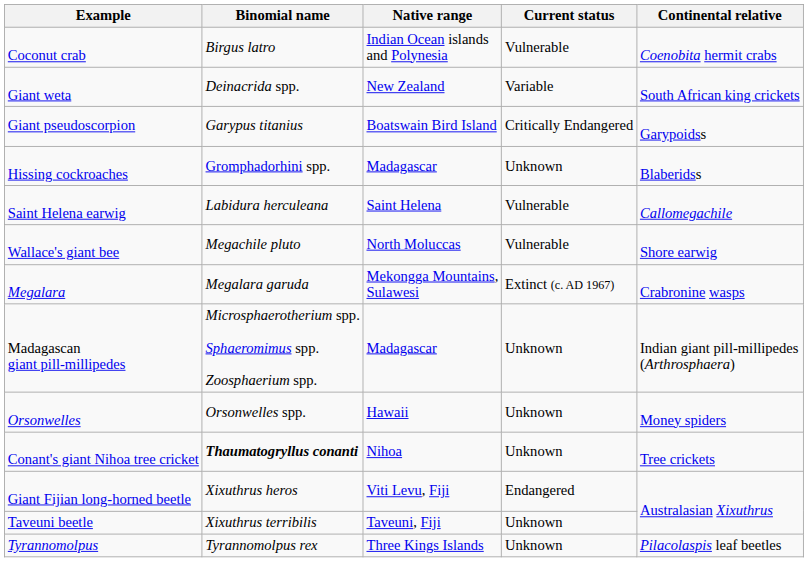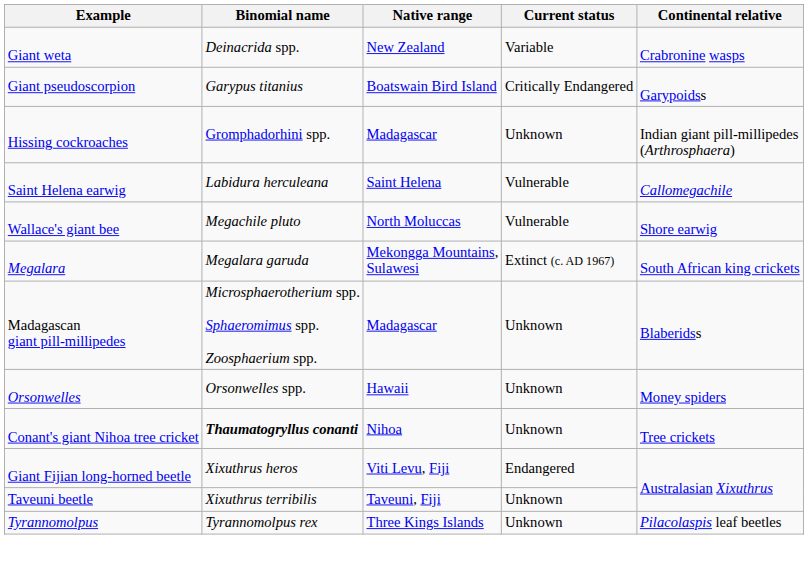 <table class=wikitable>
 <tr>
 <th>Example</th>
 <th>Binomial name</th>
 <th>Native range</th>
 <th>Current status</th>
 <th>Continental relative</th>
 </tr>
 <tr>
-<td><br><a href='#'>Coconut crab</a></td>
-<td><em>Birgus latro</em></td>
-<td><a href='#'>Indian Ocean</a> islands<br>and <a href='#'>Polynesia</a></td>
-<td>Vulnerable</td>
-<td><br><em><a href='#'>Coenobita</a></em> <a href='#'>hermit crabs</a></td>
-</tr>
-<tr>
 <td><br><a href='#'>Giant weta</a></td>
 <td><em>Deinacrida</em> spp.</td>
 <td><a href='#'>New Zealand</a></td>
 <td>Variable</td>
-<td><br><a href='#'>South African king crickets</a></td>
+<td><br><a href='#'>Crabronine</a> <a href='#'>wasps</a></td>
 </tr>
 <tr>
 <td><a href='#'>Giant pseudoscorpion</a></td>
 <td><em>Garypus titanius</em></td>
 <td><a href='#'>Boatswain Bird Island</a></td>
 <td>Critically Endangered</td>
 <td><br><a href='#'>Garypoids</a>s</td>
 </tr>
 <tr>
 <td><br><a href='#'>Hissing cockroaches</a></td>
 <td><a href='#'>Gromphadorhini</a> spp.</td>
 <td><a href='#'>Madagascar</a></td>
 <td>Unknown</td>
-<td><br><a href='#'>Blaberids</a>s</td>
+<td><br>Indian giant pill-millipedes<br>(<em>Arthrosphaera</em>)</td>
 </tr>
 <tr>
 <td><br><a href='#'>Saint Helena earwig</a></td>
 <td><em>Labidura herculeana</em></td>
 <td><a href='#'>Saint Helena</a></td>
 <td>Vulnerable</td>
 <td><br><em><a href='#'>Callomegachile</a></em></td>
 </tr>
 <tr>
 <td><br><a href='#'>Wallace's giant bee</a></td>
 <td><em>Megachile pluto</em></td>
 <td><a href='#'>North Moluccas</a></td>
 <td>Vulnerable</td>
 <td><br><a href='#'>Shore earwig</a></td>
 </tr>
 <tr>
 <td><br><em><a href='#'>Megalara</a></em></td>
 <td><em>Megalara garuda</em></td>
 <td><a href='#'>Mekongga Mountains</a>,<br><a href='#'>Sulawesi</a></td>
 <td>Extinct <small>(c. AD 1967)</small></td>
-<td><br><a href='#'>Crabronine</a> <a href='#'>wasps</a></td>
+<td><br><a href='#'>South African king crickets</a></td>
 </tr>
 <tr>
 <td><br>Madagascan<br><a href='#'>giant pill-millipedes</a></td>
 <td><em>Microsphaerotherium</em> spp.<br><br><em><a href='#'>Sphaeromimus</a></em> spp.<br><br><em>Zoosphaerium</em> spp.</td>
 <td><a href='#'>Madagascar</a></td>
 <td>Unknown</td>
-<td><br>Indian giant pill-millipedes<br>(<em>Arthrosphaera</em>)</td>
+<td><br><a href='#'>Blaberids</a>s</td>
 </tr>
 <tr>
 <td><br><em><a href='#'>Orsonwelles</a></em></td>
 <td><em>Orsonwelles</em> spp.</td>
 <td><a href='#'>Hawaii</a></td>
 <td>Unknown</td>
 <td><br><a href='#'>Money spiders</a></td>
 </tr>
 <tr>
 <td><br><a href='#'>Conant's giant Nihoa tree cricket</a></td>
 <td><strong><em>Thaumatogryllus conanti</em></strong></td>
 <td><a href='#'>Nihoa</a></td>
 <td>Unknown</td>
 <td><br><a href='#'>Tree crickets</a></td>
 </tr>
 <tr>
 <td><br><a href='#'>Giant Fijian long-horned beetle</a></td>
 <td><em>Xixuthrus heros</em></td>
 <td><a href='#'>Viti Levu</a>, <a href='#'>Fiji</a></td>
 <td>Endangered</td>
 <td rowspan="2"><br><a href='#'>Australasian</a> <em><a href='#'>Xixuthrus</a></em></td>
 </tr>
 <tr>
 <td><a href='#'>Taveuni beetle</a></td>
 <td><em>Xixuthrus terribilis</em></td>
 <td><a href='#'>Taveuni</a>, <a href='#'>Fiji</a></td>
 <td>Unknown</td>
 </tr>
 <tr>
 <td><em><a href='#'>Tyrannomolpus</a></em></td>
 <td><em>Tyrannomolpus</em> <em>rex</em></td>
 <td><a href='#'>Three Kings Islands</a></td>
 <td>Unknown</td>
 <td><em><a href='#'>Pilacolaspis</a></em> leaf beetles</td>
 </tr>
 </table>
